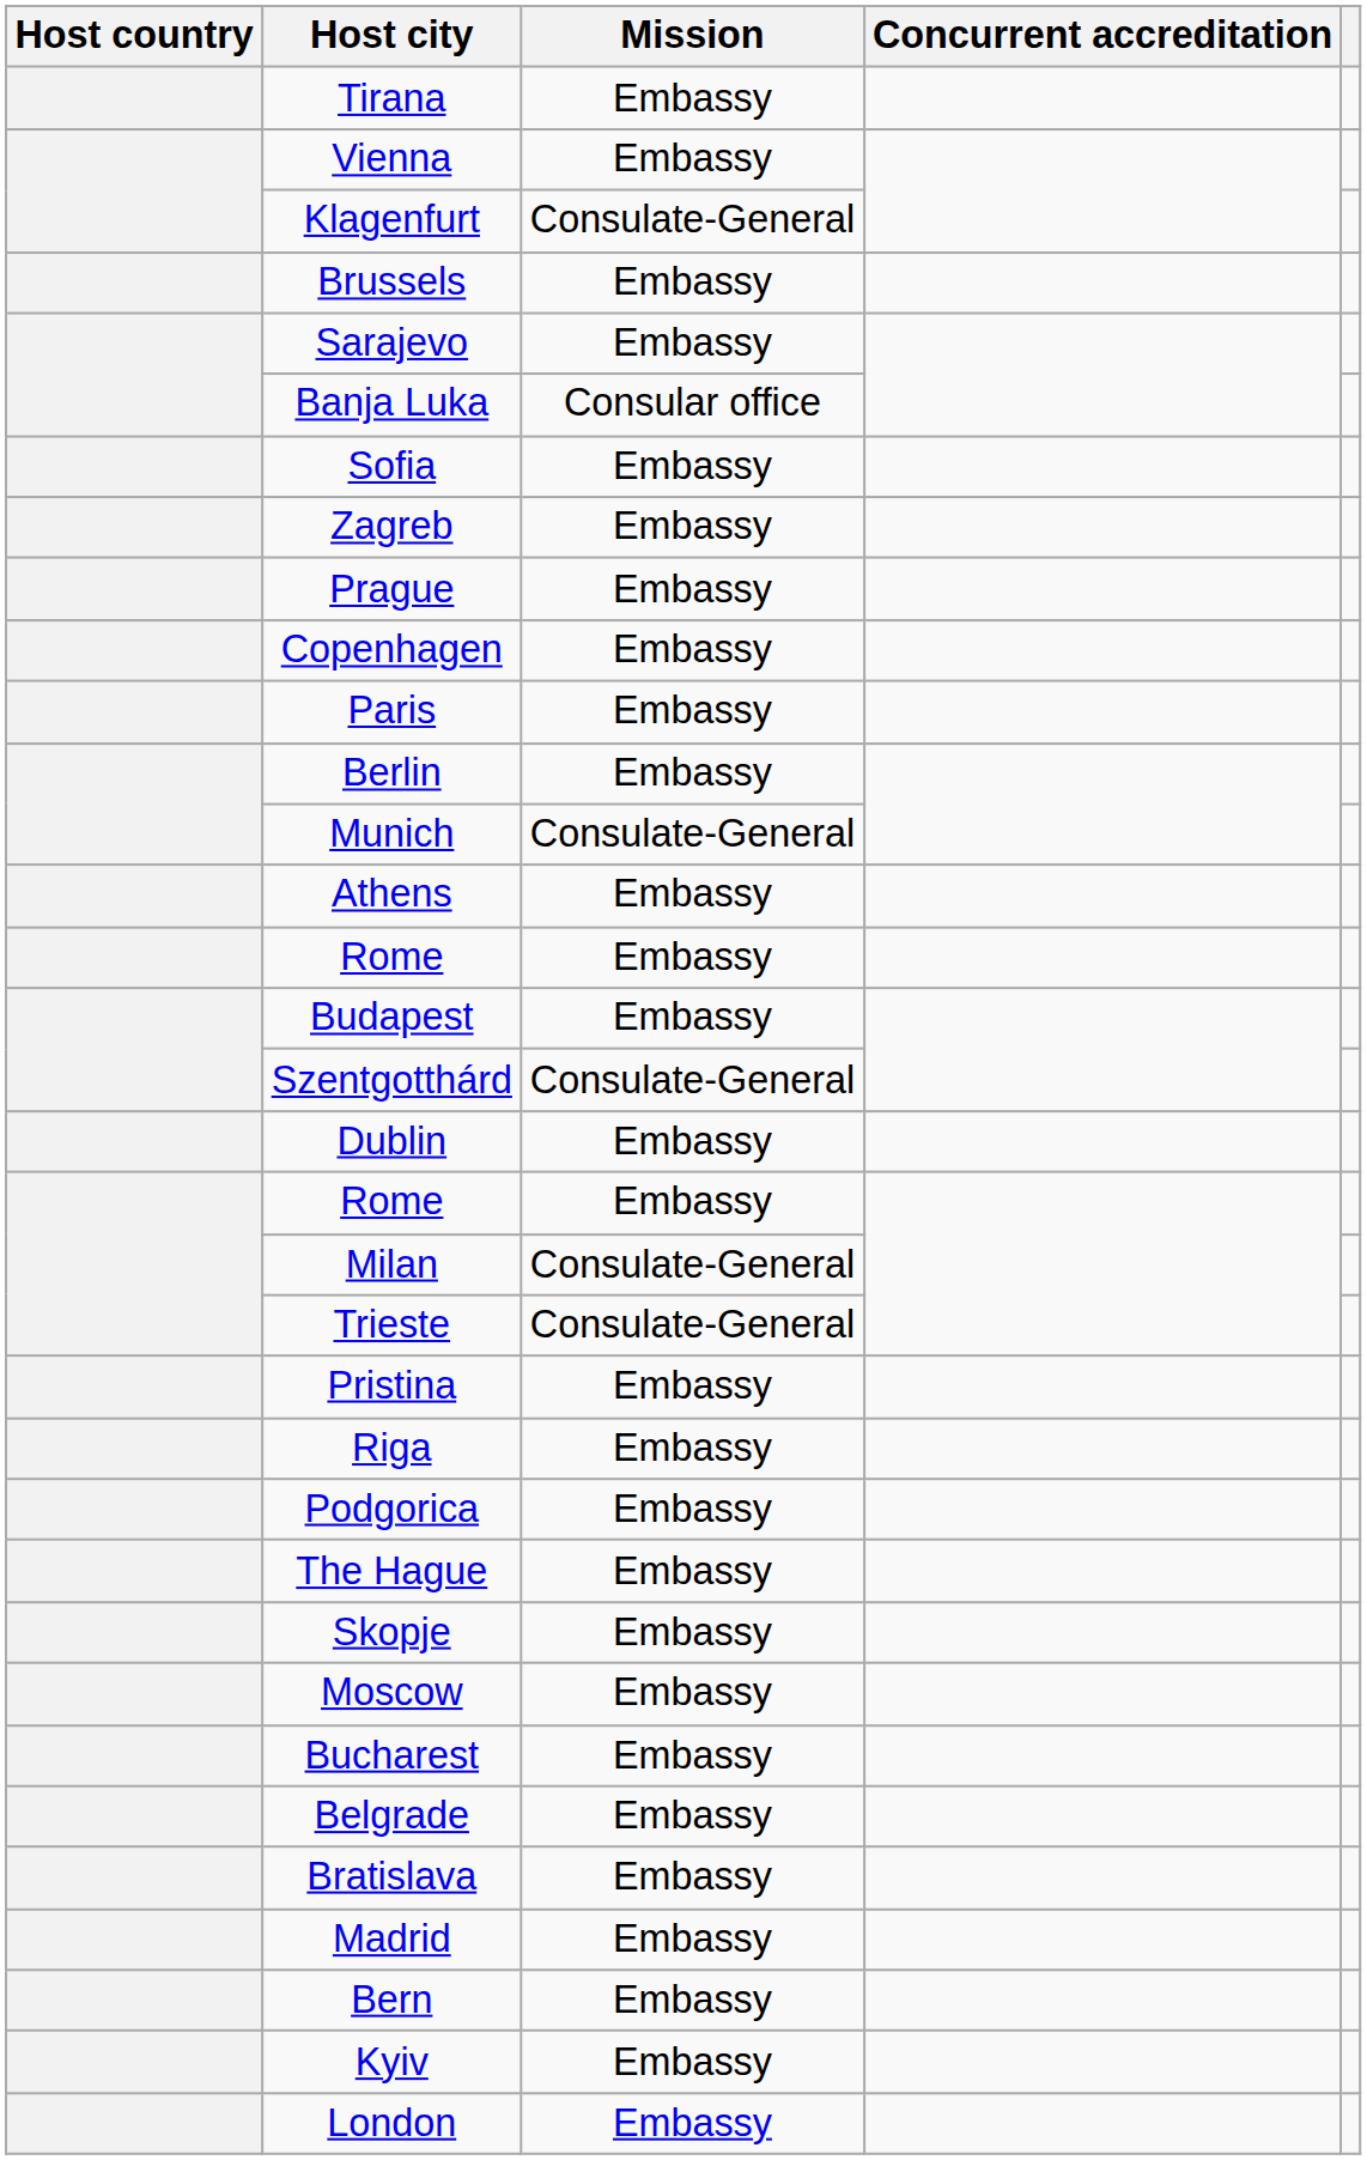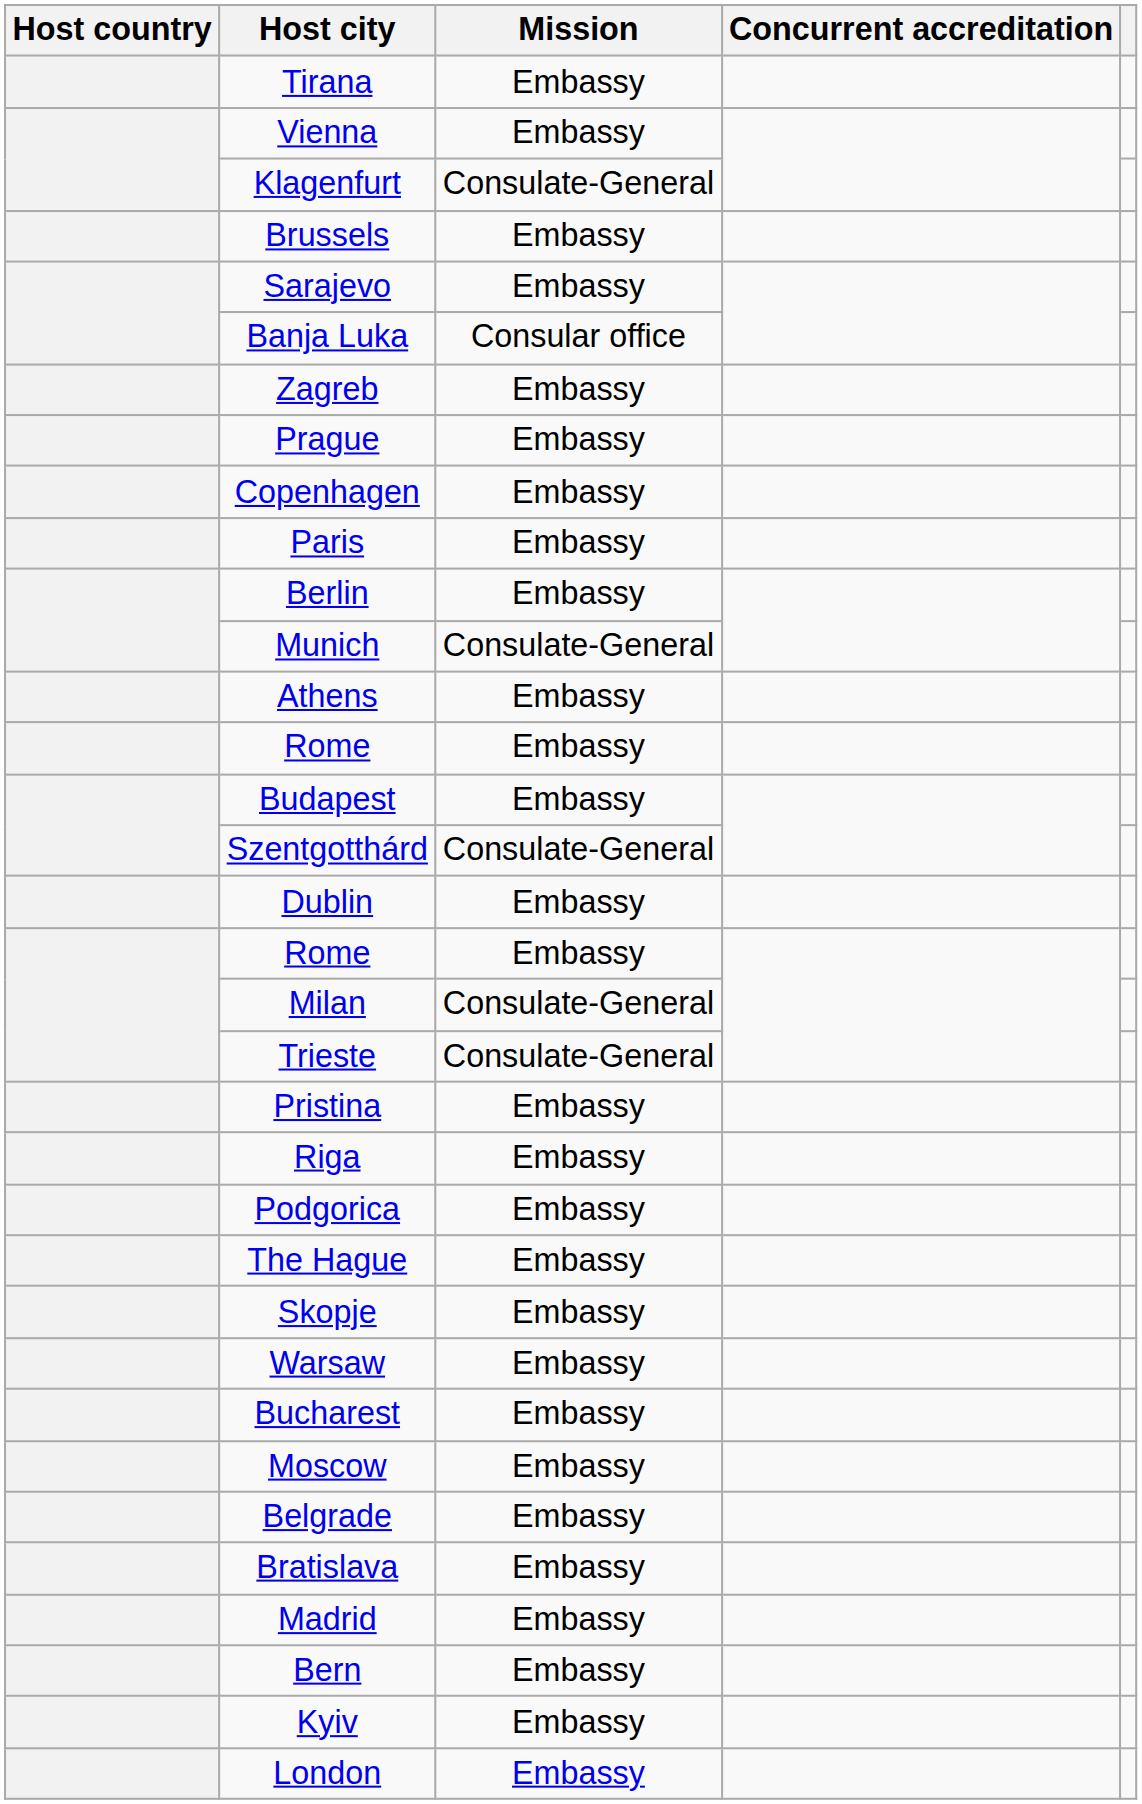 <table class="wikitable plainrowheaders" style="text-align:center;">
 <tr>
 <th scope="col">Host country</th>
 <th scope="col">Host city</th>
 <th scope="col">Mission</th>
 <th scope="col">Concurrent accreditation</th>
 <th scope="col"></th>
 </tr>
 <tr>
 <th scope="row"></th>
 <td><a href='#'>Tirana</a></td>
 <td>Embassy</td>
 <td></td>
 <td></td>
 </tr>
 <tr>
 <th scope="row" rowspan="2"></th>
 <td><a href='#'>Vienna</a></td>
 <td>Embassy</td>
 <td rowspan="2"></td>
 <td></td>
 </tr>
 <tr>
 <td><a href='#'>Klagenfurt</a></td>
 <td>Consulate-General</td>
 <td></td>
 </tr>
 <tr>
 <th scope="row"></th>
 <td><a href='#'>Brussels</a></td>
 <td>Embassy</td>
 <td></td>
 <td></td>
 </tr>
 <tr>
 <th scope="row" rowspan="2"></th>
 <td><a href='#'>Sarajevo</a></td>
 <td>Embassy</td>
 <td rowspan="2"></td>
 <td></td>
 </tr>
 <tr>
 <td><a href='#'>Banja Luka</a></td>
 <td>Consular office</td>
-<td></td>
-</tr>
-<tr>
-<th scope="row"></th>
-<td><a href='#'>Sofia</a></td>
-<td>Embassy</td>
-<td></td>
 <td></td>
 </tr>
 <tr>
 <th scope="row"></th>
 <td><a href='#'>Zagreb</a></td>
 <td>Embassy</td>
 <td></td>
 <td></td>
 </tr>
 <tr>
 <th scope="row"></th>
 <td><a href='#'>Prague</a></td>
 <td>Embassy</td>
 <td></td>
 <td></td>
 </tr>
 <tr>
 <th scope="row"></th>
 <td><a href='#'>Copenhagen</a></td>
 <td>Embassy</td>
 <td></td>
 <td></td>
 </tr>
 <tr>
 <th scope="row"></th>
 <td><a href='#'>Paris</a></td>
 <td>Embassy</td>
 <td></td>
 <td></td>
 </tr>
 <tr>
 <th scope="row" rowspan="2"></th>
 <td><a href='#'>Berlin</a></td>
 <td>Embassy</td>
 <td rowspan="2"></td>
 <td></td>
 </tr>
 <tr>
 <td><a href='#'>Munich</a></td>
 <td>Consulate-General</td>
 <td></td>
 </tr>
 <tr>
 <th scope="row"></th>
 <td><a href='#'>Athens</a></td>
 <td>Embassy</td>
 <td></td>
 <td></td>
 </tr>
 <tr>
 <th scope="row"></th>
 <td><a href='#'>Rome</a></td>
 <td>Embassy</td>
 <td></td>
 <td></td>
 </tr>
 <tr>
 <th scope="row" rowspan="2"></th>
 <td><a href='#'>Budapest</a></td>
 <td>Embassy</td>
 <td rowspan="2"></td>
 <td></td>
 </tr>
 <tr>
 <td><a href='#'>Szentgotthárd</a></td>
 <td>Consulate-General</td>
 <td></td>
 </tr>
 <tr>
 <th scope="row"></th>
 <td><a href='#'>Dublin</a></td>
 <td>Embassy</td>
 <td></td>
 <td></td>
 </tr>
 <tr>
 <th scope="row" rowspan="3"></th>
 <td><a href='#'>Rome</a></td>
 <td>Embassy</td>
 <td rowspan="3"></td>
 <td></td>
 </tr>
 <tr>
 <td><a href='#'>Milan</a></td>
 <td>Consulate-General</td>
 <td></td>
 </tr>
 <tr>
 <td><a href='#'>Trieste</a></td>
 <td>Consulate-General</td>
 <td></td>
 </tr>
 <tr>
 <th scope="row"></th>
 <td><a href='#'>Pristina</a></td>
 <td>Embassy</td>
 <td></td>
 <td></td>
 </tr>
 <tr>
 <th scope="row"></th>
 <td><a href='#'>Riga</a></td>
 <td>Embassy</td>
 <td></td>
 <td></td>
 </tr>
 <tr>
 <th scope="row"></th>
 <td><a href='#'>Podgorica</a></td>
 <td>Embassy</td>
 <td></td>
 <td></td>
 </tr>
 <tr>
 <th scope="row"></th>
 <td><a href='#'>The Hague</a></td>
 <td>Embassy</td>
 <td></td>
 <td></td>
 </tr>
 <tr>
 <th scope="row"></th>
 <td><a href='#'>Skopje</a></td>
 <td>Embassy</td>
 <td></td>
 <td></td>
 </tr>
 <tr>
 <th scope="row"></th>
-<td><a href='#'>Moscow</a></td>
+<td><a href='#'>Warsaw</a></td>
 <td>Embassy</td>
 <td></td>
 <td></td>
 </tr>
 <tr>
 <th scope="row"></th>
 <td><a href='#'>Bucharest</a></td>
+<td>Embassy</td>
+<td></td>
+<td></td>
+</tr>
+<tr>
+<th scope="row"></th>
+<td><a href='#'>Moscow</a></td>
 <td>Embassy</td>
 <td></td>
 <td></td>
 </tr>
 <tr>
 <th scope="row"></th>
 <td><a href='#'>Belgrade</a></td>
 <td>Embassy</td>
 <td></td>
 <td></td>
 </tr>
 <tr>
 <th scope="row"></th>
 <td><a href='#'>Bratislava</a></td>
 <td>Embassy</td>
 <td></td>
 <td></td>
 </tr>
 <tr>
 <th scope="row"></th>
 <td><a href='#'>Madrid</a></td>
 <td>Embassy</td>
 <td></td>
 <td></td>
 </tr>
 <tr>
 <th scope="row"></th>
 <td><a href='#'>Bern</a></td>
 <td>Embassy</td>
 <td></td>
 <td></td>
 </tr>
 <tr>
 <th scope="row"></th>
 <td><a href='#'>Kyiv</a></td>
 <td>Embassy</td>
 <td></td>
 <td></td>
 </tr>
 <tr>
 <th scope="row"></th>
 <td><a href='#'>London</a></td>
 <td><a href='#'>Embassy</a></td>
 <td></td>
 <td></td>
 </tr>
 </table>
